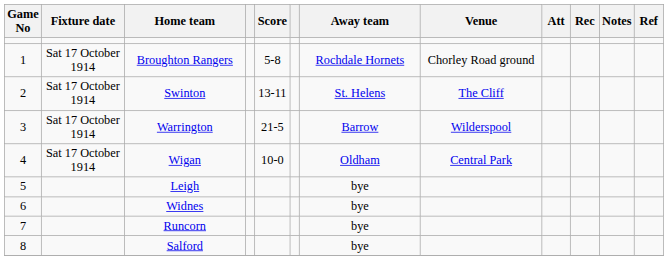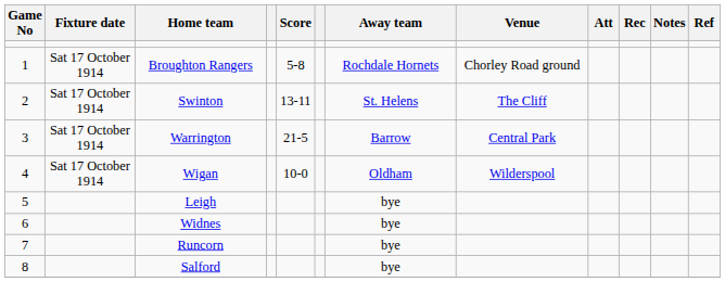 <table class="wikitable" style="text-align:center;">
 <tr>
 <th width=20 abbr="No">Game No</th>
 <th width=100 abbr="Date">Fixture date</th>
 <th width=150 abbr="Home team">Home team</th>
 <th width=5 abbr="space"></th>
 <th width=20 abbr="Score">Score</th>
 <th width=5 abbr="space"></th>
 <th width=150 abbr="Away team">Away team</th>
 <th width=150 abbr="Venue">Venue</th>
 <th width=30 abbr="Att">Att</th>
 <th width=30 abbr="Rec">Rec</th>
 <th width=20 abbr="Notes">Notes</th>
 <th width=30 abbr="Ref">Ref</th>
 </tr>
 <tr>
 <td></td>
 <td></td>
 <td></td>
 <td></td>
 <td></td>
 <td></td>
 <td></td>
 <td></td>
 <td></td>
 <td></td>
 <td></td>
 </tr>
 <tr>
 <td>1</td>
 <td>Sat 17 October 1914</td>
 <td><a href='#'>Broughton Rangers</a></td>
 <td></td>
 <td>5-8</td>
 <td></td>
 <td><a href='#'>Rochdale Hornets</a></td>
 <td>Chorley Road ground</td>
 <td></td>
 <td></td>
 <td></td>
 <td></td>
 </tr>
 <tr>
 <td>2</td>
 <td>Sat 17 October 1914</td>
 <td><a href='#'>Swinton</a></td>
 <td></td>
 <td>13-11</td>
 <td></td>
 <td><a href='#'>St. Helens</a></td>
 <td><a href='#'>The Cliff</a></td>
 <td></td>
 <td></td>
 <td></td>
 <td></td>
 </tr>
 <tr>
 <td>3</td>
 <td>Sat 17 October 1914</td>
 <td><a href='#'>Warrington</a></td>
 <td></td>
 <td>21-5</td>
 <td></td>
 <td><a href='#'>Barrow</a></td>
-<td><a href='#'>Wilderspool</a></td>
+<td><a href='#'>Central Park</a></td>
 <td></td>
 <td></td>
 <td></td>
 <td></td>
 </tr>
 <tr>
 <td>4</td>
 <td>Sat 17 October 1914</td>
 <td><a href='#'>Wigan</a></td>
 <td></td>
 <td>10-0</td>
 <td></td>
 <td><a href='#'>Oldham</a></td>
-<td><a href='#'>Central Park</a></td>
+<td><a href='#'>Wilderspool</a></td>
 <td></td>
 <td></td>
 <td></td>
 <td></td>
 </tr>
 <tr>
 <td>5</td>
 <td></td>
 <td><a href='#'>Leigh</a></td>
 <td></td>
 <td></td>
 <td></td>
 <td>bye</td>
 <td></td>
 <td></td>
 <td></td>
 <td></td>
 <td></td>
 </tr>
 <tr>
 <td>6</td>
 <td></td>
 <td><a href='#'>Widnes</a></td>
 <td></td>
 <td></td>
 <td></td>
 <td>bye</td>
 <td></td>
 <td></td>
 <td></td>
 <td></td>
 <td></td>
 </tr>
 <tr>
 <td>7</td>
 <td></td>
 <td><a href='#'>Runcorn</a></td>
 <td></td>
 <td></td>
 <td></td>
 <td>bye</td>
 <td></td>
 <td></td>
 <td></td>
 <td></td>
 <td></td>
 </tr>
 <tr>
 <td>8</td>
 <td></td>
 <td><a href='#'>Salford</a></td>
 <td></td>
 <td></td>
 <td></td>
 <td>bye</td>
 <td></td>
 <td></td>
 <td></td>
 <td></td>
 <td></td>
 </tr>
 <tr>
 </tr>
 </table>
